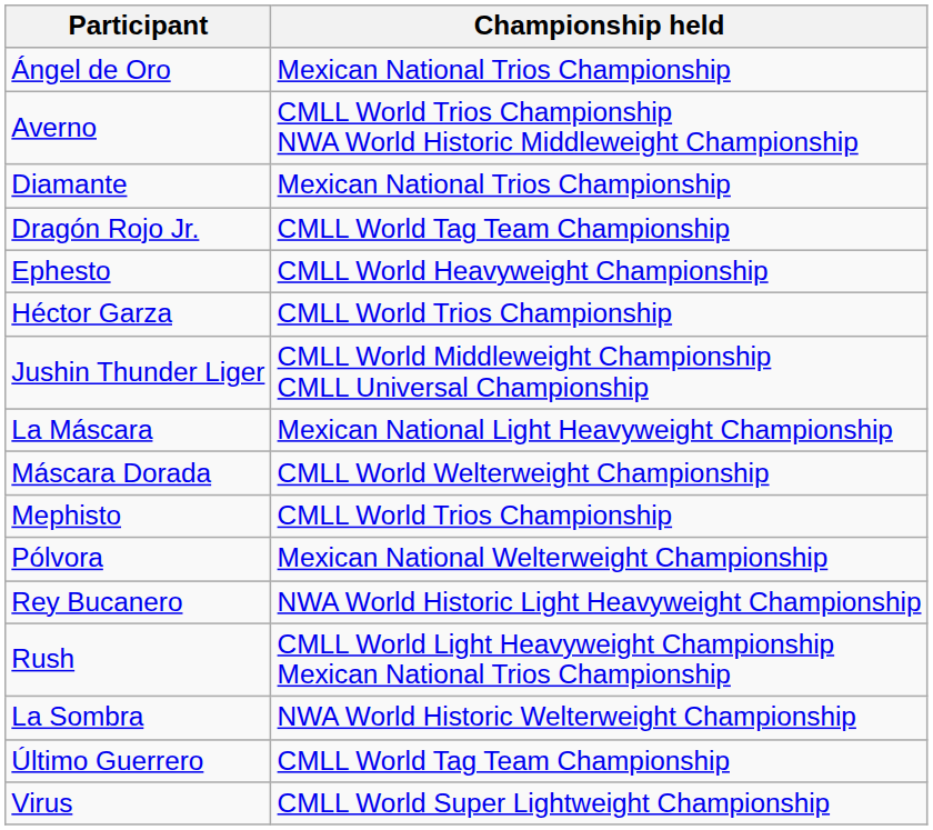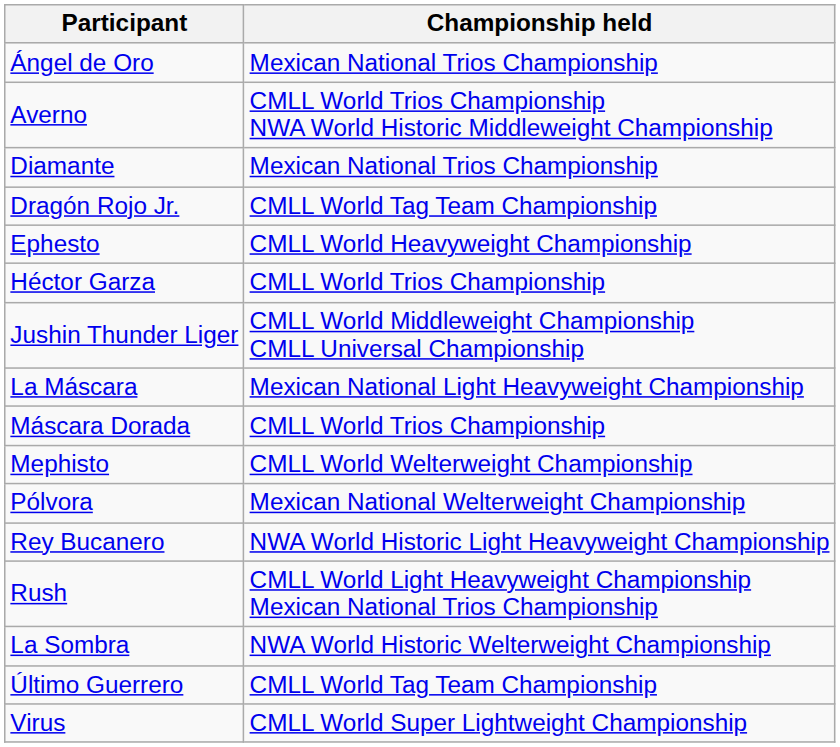 <table class="wikitable sortable">
 <tr>
 <th><strong>Participant</strong></th>
 <th><strong>Championship held</strong></th>
 </tr>
 <tr>
 <td><a href='#'>Ángel de Oro</a></td>
 <td><a href='#'>Mexican National Trios Championship</a></td>
 </tr>
 <tr>
 <td><a href='#'>Averno</a></td>
 <td><a href='#'>CMLL World Trios Championship</a><br><a href='#'>NWA World Historic Middleweight Championship</a></td>
 </tr>
 <tr>
 <td><a href='#'>Diamante</a></td>
 <td><a href='#'>Mexican National Trios Championship</a></td>
 </tr>
 <tr>
 <td><a href='#'>Dragón Rojo Jr.</a></td>
 <td><a href='#'>CMLL World Tag Team Championship</a></td>
 </tr>
 <tr>
 <td><a href='#'>Ephesto</a></td>
 <td><a href='#'>CMLL World Heavyweight Championship</a></td>
 </tr>
 <tr>
 <td><a href='#'>Héctor Garza</a></td>
 <td><a href='#'>CMLL World Trios Championship</a></td>
 </tr>
 <tr>
 <td><a href='#'>Jushin Thunder Liger</a></td>
 <td><a href='#'>CMLL World Middleweight Championship</a><br><a href='#'>CMLL Universal Championship</a></td>
 </tr>
 <tr>
 <td><a href='#'>La Máscara</a></td>
 <td><a href='#'>Mexican National Light Heavyweight Championship</a></td>
 </tr>
 <tr>
 <td><a href='#'>Máscara Dorada</a></td>
-<td><a href='#'>CMLL World Welterweight Championship</a></td>
+<td><a href='#'>CMLL World Trios Championship</a></td>
 </tr>
 <tr>
 <td><a href='#'>Mephisto</a></td>
-<td><a href='#'>CMLL World Trios Championship</a></td>
+<td><a href='#'>CMLL World Welterweight Championship</a></td>
 </tr>
 <tr>
 <td><a href='#'>Pólvora</a></td>
 <td><a href='#'>Mexican National Welterweight Championship</a></td>
 </tr>
 <tr>
 <td><a href='#'>Rey Bucanero</a></td>
 <td><a href='#'>NWA World Historic Light Heavyweight Championship</a></td>
 </tr>
 <tr>
 <td><a href='#'>Rush</a></td>
 <td><a href='#'>CMLL World Light Heavyweight Championship</a><br><a href='#'>Mexican National Trios Championship</a></td>
 </tr>
 <tr>
 <td><a href='#'>La Sombra</a></td>
 <td><a href='#'>NWA World Historic Welterweight Championship</a></td>
 </tr>
 <tr>
 <td><a href='#'>Último Guerrero</a></td>
 <td><a href='#'>CMLL World Tag Team Championship</a></td>
 </tr>
 <tr>
 <td><a href='#'>Virus</a></td>
 <td><a href='#'>CMLL World Super Lightweight Championship</a></td>
 </tr>
 </table>
